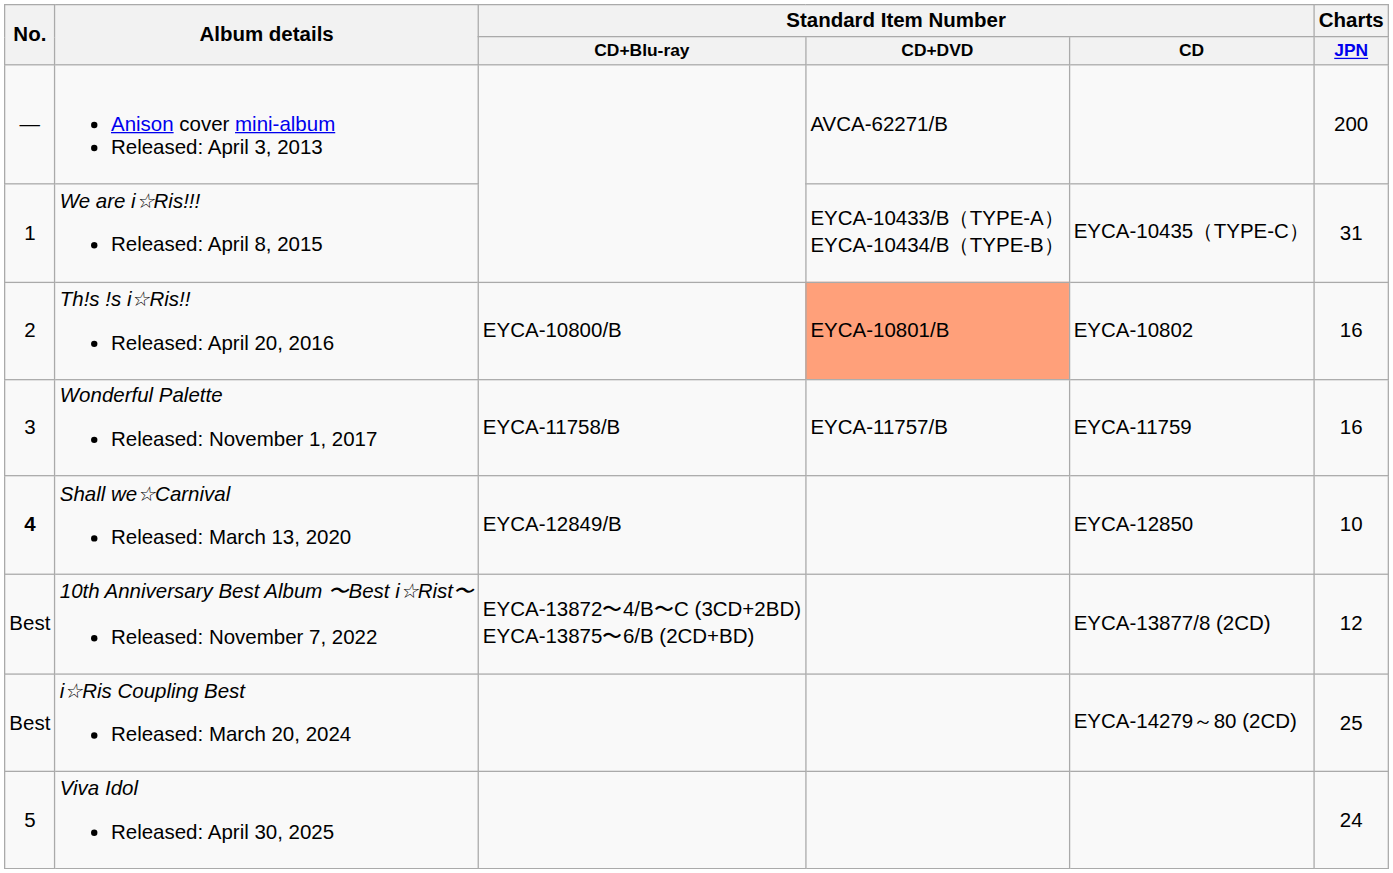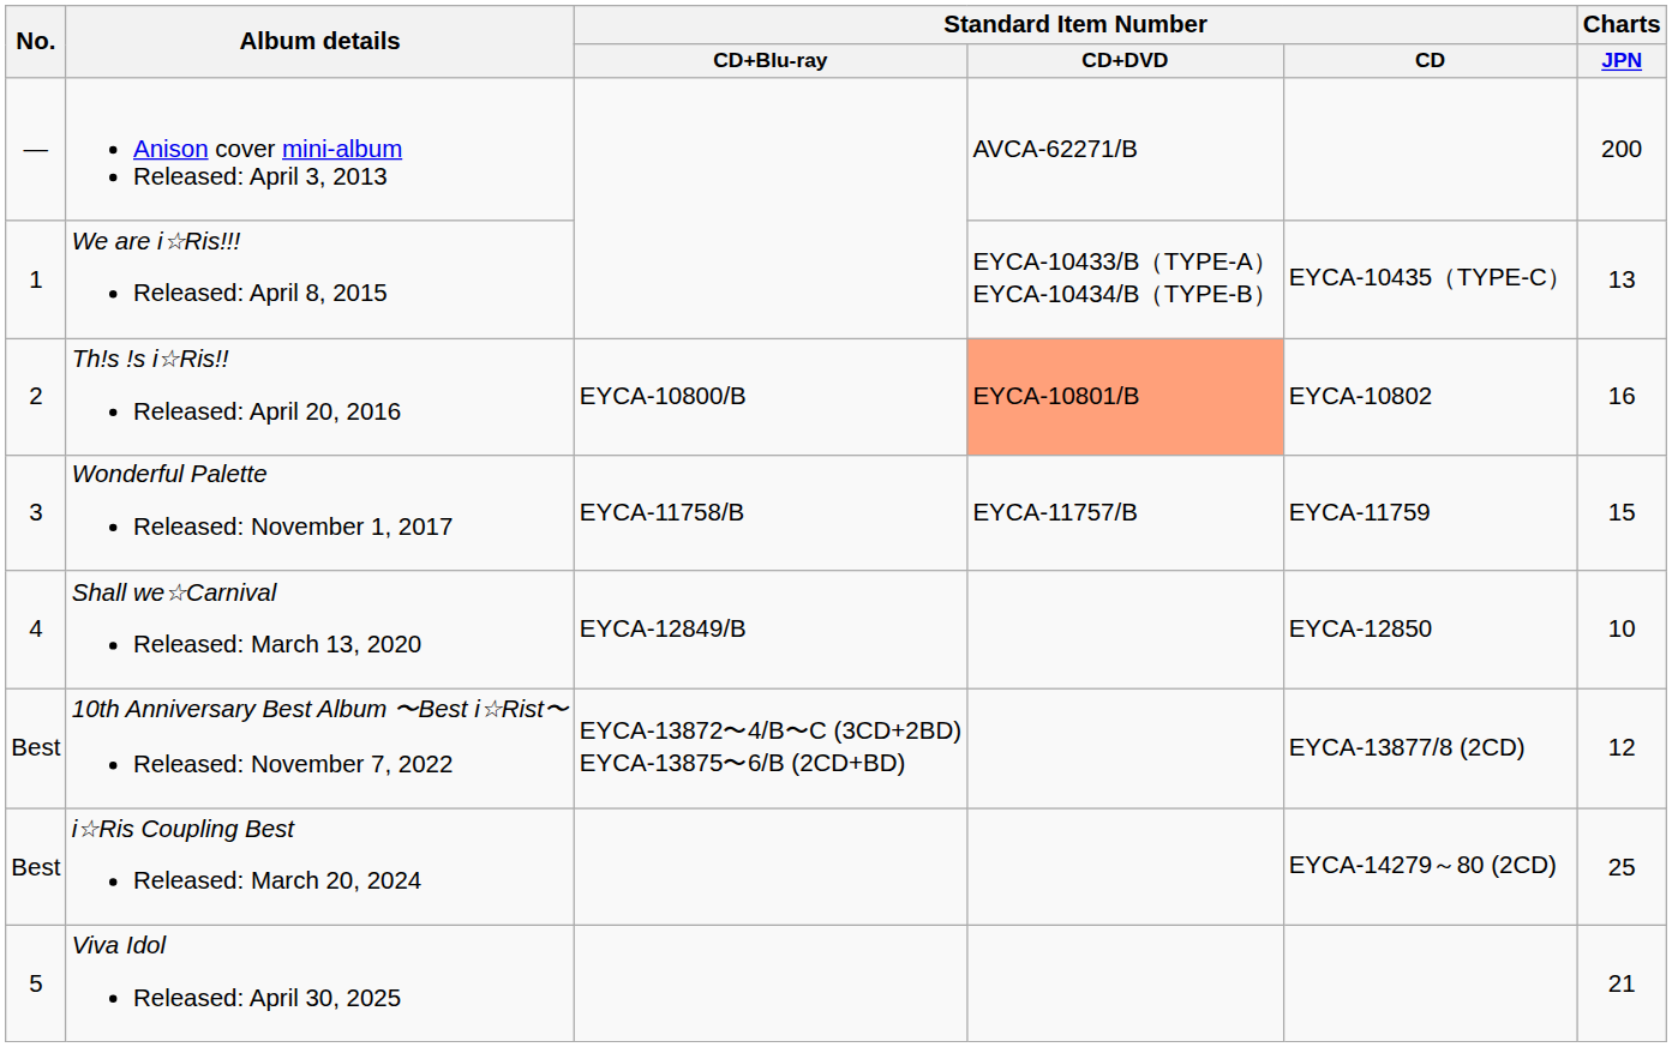 <table class="wikitable">
 <tr>
 <th rowspan="2">No.</th>
 <th rowspan="2">Album details</th>
 <th colspan="3">Standard Item Number</th>
 <th>Charts</th>
 </tr>
 <tr style="width:3em;font-size:85%;">
 <th>CD+Blu-ray</th>
 <th>CD+DVD</th>
 <th>CD</th>
 <th><a href='#'>JPN</a><br></th>
 </tr>
 <tr>
 <td align="center">—</td>
 <td><br><ul><li><a href='#'>Anison</a> cover <a href='#'>mini-album</a></li><li>Released: April 3, 2013</li></ul></td>
 <td rowspan="2"></td>
 <td>AVCA-62271/B</td>
 <td></td>
 <td align="center">200</td>
 </tr>
 <tr>
 <td align="center">1</td>
 <td><em>We are i☆Ris!!!</em><br><ul><li>Released: April 8, 2015</li></ul></td>
 <td>EYCA-10433/B（TYPE-A）<br>EYCA-10434/B（TYPE-B）</td>
 <td>EYCA-10435（TYPE-C）</td>
-<td align="center">31</td>
+<td align="center">13</td>
 </tr>
 <tr>
 <td align="center">2</td>
 <td><em>Th!s !s i☆Ris!!</em><br><ul><li>Released: April 20, 2016</li></ul></td>
 <td>EYCA-10800/B</td>
 <td style="background: lightsalmon;">EYCA-10801/B</td>
 <td>EYCA-10802</td>
 <td align="center">16</td>
 </tr>
 <tr>
 <td align="center">3</td>
 <td><em>Wonderful Palette</em><br><ul><li>Released: November 1, 2017</li></ul></td>
 <td>EYCA-11758/B</td>
 <td>EYCA-11757/B</td>
 <td>EYCA-11759</td>
-<td align="center">16</td>
+<td align="center">15</td>
 </tr>
 <tr>
-<td align="center"><strong>4</strong></td>
+<td align="center">4</td>
 <td><em>Shall we☆Carnival</em><br><ul><li>Released: March 13, 2020</li></ul></td>
 <td>EYCA-12849/B</td>
 <td></td>
 <td>EYCA-12850</td>
 <td align="center">10</td>
 </tr>
 <tr>
 <td align="center">Best</td>
 <td><em>10th Anniversary Best Album 〜Best i☆Rist〜</em><br><ul><li>Released: November 7, 2022</li></ul></td>
 <td>EYCA-13872〜4/B〜C (3CD+2BD)<br>EYCA-13875〜6/B (2CD+BD)</td>
 <td></td>
 <td>EYCA-13877/8 (2CD)</td>
 <td align="center">12</td>
 </tr>
 <tr>
 <td align="center">Best</td>
 <td><em>i☆Ris Coupling Best</em><br><ul><li>Released: March 20, 2024</li></ul></td>
 <td></td>
 <td></td>
 <td>EYCA-14279～80 (2CD)</td>
 <td align="center">25</td>
 </tr>
 <tr>
 <td align="center">5</td>
 <td><em>Viva Idol</em><br><ul><li>Released: April 30, 2025</li></ul></td>
 <td></td>
 <td></td>
 <td></td>
-<td align="center">24</td>
+<td align="center">21</td>
 </tr>
 </table>
